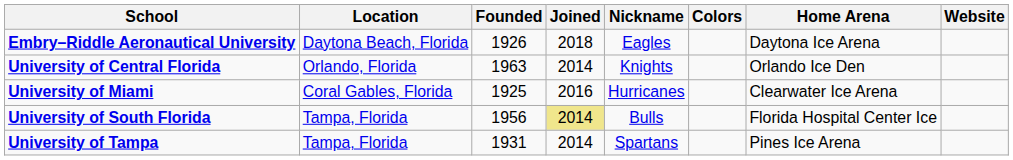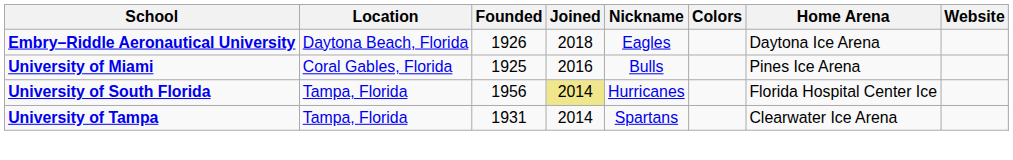 <table class="wikitable sortable">
 <tr>
 <th>School</th>
 <th>Location</th>
 <th>Founded</th>
 <th>Joined</th>
 <th>Nickname</th>
 <th>Colors</th>
 <th>Home Arena</th>
 <th>Website</th>
 </tr>
 <tr>
 <td><strong><a href='#'>Embry–Riddle Aeronautical University</a></strong></td>
 <td><a href='#'>Daytona Beach, Florida</a></td>
 <td align=center>1926</td>
 <td align=center>2018</td>
 <td align=center><a href='#'>Eagles</a></td>
 <td align=center></td>
 <td>Daytona Ice Arena</td>
 <td></td>
 </tr>
 <tr>
-<td><strong><a href='#'>University of Central Florida</a></strong></td>
-<td><a href='#'>Orlando, Florida</a></td>
-<td align=center>1963</td>
-<td align=center>2014</td>
-<td align=center><a href='#'>Knights</a></td>
-<td align=center></td>
-<td>Orlando Ice Den</td>
-<td></td>
-</tr>
-<tr>
 <td><strong><a href='#'>University of Miami</a></strong></td>
 <td><a href='#'>Coral Gables, Florida</a></td>
 <td align=center>1925</td>
 <td align=center>2016</td>
-<td align=center><a href='#'>Hurricanes</a></td>
+<td align=center><a href='#'>Bulls</a></td>
 <td align=center></td>
-<td>Clearwater Ice Arena</td>
+<td>Pines Ice Arena</td>
 <td></td>
 </tr>
 <tr>
 <td><strong><a href='#'>University of South Florida</a></strong></td>
 <td><a href='#'>Tampa, Florida</a></td>
 <td align=center>1956</td>
 <td align=center style="background: khaki;">2014</td>
-<td align=center><a href='#'>Bulls</a></td>
+<td align=center><a href='#'>Hurricanes</a></td>
 <td align=center></td>
 <td>Florida Hospital Center Ice</td>
 <td></td>
 </tr>
 <tr>
 <td><strong><a href='#'>University of Tampa</a></strong></td>
 <td><a href='#'>Tampa, Florida</a></td>
 <td align=center>1931</td>
 <td align=center>2014</td>
 <td align=center><a href='#'>Spartans</a></td>
 <td align=center></td>
-<td>Pines Ice Arena</td>
+<td>Clearwater Ice Arena</td>
 <td></td>
 </tr>
 </table>
